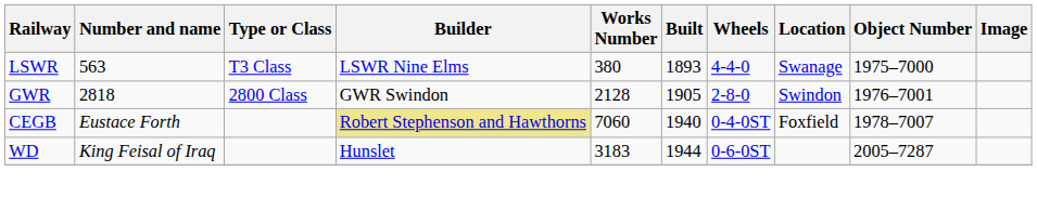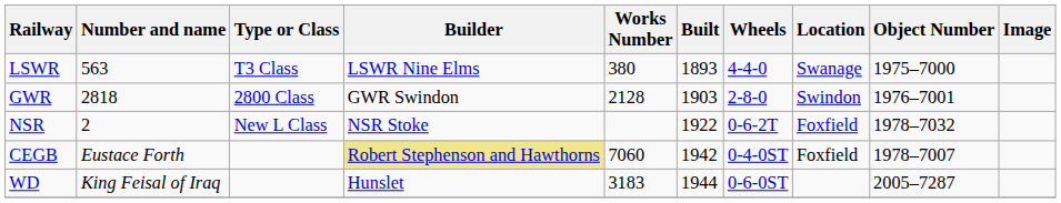 <table class="wikitable sortable">
 <tr>
 <th>Railway</th>
 <th>Number and name</th>
 <th>Type or Class</th>
 <th>Builder</th>
 <th>Works<br>Number</th>
 <th>Built</th>
 <th>Wheels</th>
 <th>Location</th>
 <th>Object Number</th>
 <th>Image</th>
 </tr>
 <tr>
 <td><a href='#'>LSWR</a></td>
 <td>563</td>
 <td><a href='#'>T3 Class</a></td>
 <td><a href='#'>LSWR Nine Elms</a></td>
 <td>380</td>
 <td>1893</td>
 <td><a href='#'>4-4-0</a></td>
 <td><a href='#'>Swanage</a></td>
 <td>1975–7000</td>
 <td></td>
 </tr>
 <tr>
 <td><a href='#'>GWR</a></td>
 <td>2818</td>
 <td><a href='#'>2800 Class</a></td>
 <td>GWR Swindon</td>
 <td>2128</td>
-<td>1905</td>
+<td>1903</td>
 <td><a href='#'>2-8-0</a></td>
 <td><a href='#'>Swindon</a></td>
 <td>1976–7001</td>
+<td></td>
+</tr>
+<tr>
+<td><a href='#'>NSR</a></td>
+<td>2</td>
+<td><a href='#'>New L Class</a></td>
+<td><a href='#'>NSR Stoke</a></td>
+<td></td>
+<td>1922</td>
+<td><a href='#'>0-6-2T</a></td>
+<td><a href='#'>Foxfield</a></td>
+<td>1978–7032</td>
 <td></td>
 </tr>
 <tr>
 <td><a href='#'>CEGB</a></td>
 <td><em>Eustace Forth</em></td>
 <td></td>
 <td style="background: khaki;"><a href='#'>Robert Stephenson and Hawthorns</a></td>
 <td>7060</td>
-<td>1940</td>
+<td>1942</td>
 <td><a href='#'>0-4-0ST</a></td>
 <td>Foxfield</td>
 <td>1978–7007</td>
 <td></td>
 </tr>
 <tr>
 <td><a href='#'>WD</a></td>
 <td><em>King Feisal of Iraq</em></td>
 <td></td>
 <td><a href='#'>Hunslet</a></td>
 <td>3183</td>
 <td>1944</td>
 <td><a href='#'>0-6-0ST</a></td>
 <td></td>
 <td>2005–7287</td>
 <td></td>
 </tr>
 <tr>
 </tr>
 </table>
